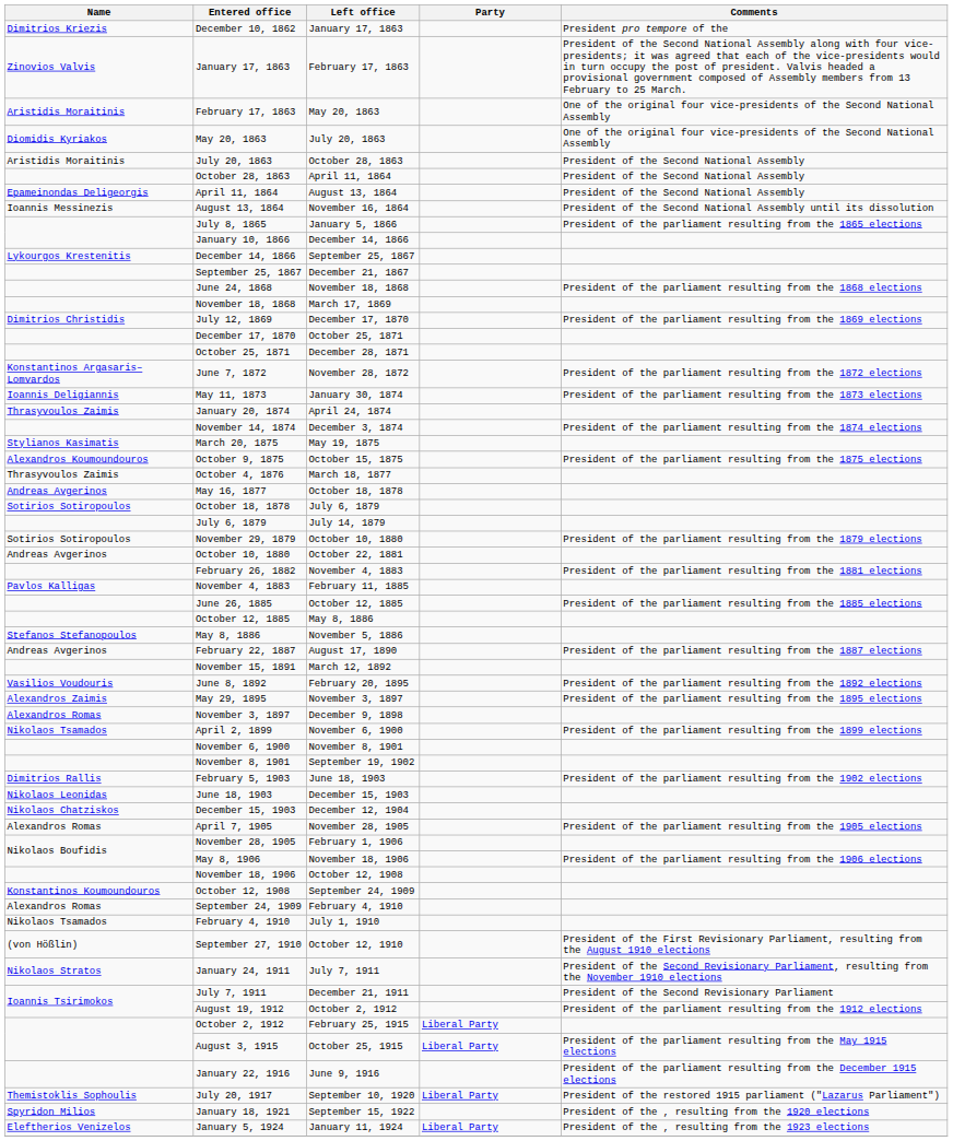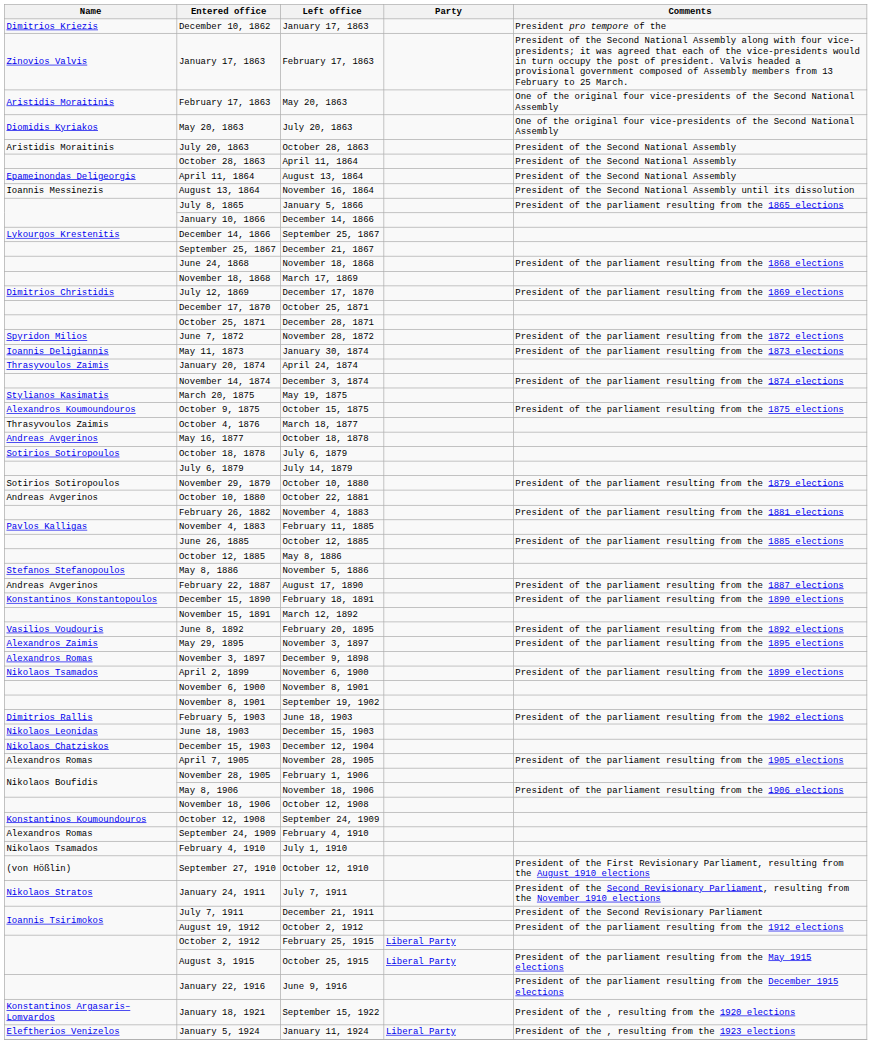 <table class="wikitable">
 <tr>
 <th style="width:20%;">Name</th>
 <th style="width:12%;">Entered office</th>
 <th style="width:12%;">Left office</th>
 <th style="width:15%;">Party</th>
 <th style="width:41%;">Comments</th>
 </tr>
 <tr>
 <td><a href='#'>Dimitrios Kriezis</a></td>
 <td>December 10, 1862</td>
 <td>January 17, 1863</td>
 <td></td>
 <td>President <em>pro tempore</em> of the </td>
 </tr>
 <tr>
 <td><a href='#'>Zinovios Valvis</a></td>
 <td>January 17, 1863</td>
 <td>February 17, 1863</td>
 <td></td>
 <td>President of the Second National Assembly along with four vice-presidents; it was agreed that each of the vice-presidents would in turn occupy the post of president. Valvis headed a provisional government composed of Assembly members from 13 February to 25 March.</td>
 </tr>
 <tr>
 <td><a href='#'>Aristidis Moraitinis</a></td>
 <td>February 17, 1863</td>
 <td>May 20, 1863</td>
 <td></td>
 <td>One of the original four vice-presidents of the Second National Assembly</td>
 </tr>
 <tr>
 <td><a href='#'>Diomidis Kyriakos</a></td>
 <td>May 20, 1863</td>
 <td>July 20, 1863</td>
 <td></td>
 <td>One of the original four vice-presidents of the Second National Assembly</td>
 </tr>
 <tr>
 <td>Aristidis Moraitinis</td>
 <td>July 20, 1863</td>
 <td>October 28, 1863</td>
 <td></td>
 <td>President of the Second National Assembly</td>
 </tr>
 <tr>
 <td></td>
 <td>October 28, 1863</td>
 <td>April 11, 1864</td>
 <td></td>
 <td>President of the Second National Assembly</td>
 </tr>
 <tr>
 <td><a href='#'>Epameinondas Deligeorgis</a></td>
 <td>April 11, 1864</td>
 <td>August 13, 1864</td>
 <td></td>
 <td>President of the Second National Assembly</td>
 </tr>
 <tr>
 <td>Ioannis Messinezis</td>
 <td>August 13, 1864</td>
 <td>November 16, 1864</td>
 <td></td>
 <td>President of the Second National Assembly until its dissolution</td>
 </tr>
 <tr>
 <td rowspan=2></td>
 <td>July 8, 1865</td>
 <td>January 5, 1866</td>
 <td></td>
 <td>President of the parliament resulting from the <a href='#'>1865 elections</a></td>
 </tr>
 <tr>
 <td>January 10, 1866</td>
 <td>December 14, 1866</td>
 <td></td>
 <td></td>
 </tr>
 <tr>
 <td><a href='#'>Lykourgos Krestenitis</a></td>
 <td>December 14, 1866</td>
 <td>September 25, 1867</td>
 <td></td>
 <td></td>
 </tr>
 <tr>
 <td></td>
 <td>September 25, 1867</td>
 <td>December 21, 1867</td>
 <td></td>
 <td></td>
 </tr>
 <tr>
 <td></td>
 <td>June 24, 1868</td>
 <td>November 18, 1868</td>
 <td></td>
 <td>President of the parliament resulting from the <a href='#'>1868 elections</a></td>
 </tr>
 <tr>
 <td></td>
 <td>November 18, 1868</td>
 <td>March 17, 1869</td>
 <td></td>
 <td></td>
 </tr>
 <tr>
 <td><a href='#'>Dimitrios Christidis</a></td>
 <td>July 12, 1869</td>
 <td>December 17, 1870</td>
 <td></td>
 <td>President of the parliament resulting from the <a href='#'>1869 elections</a></td>
 </tr>
 <tr>
 <td></td>
 <td>December 17, 1870</td>
 <td>October 25, 1871</td>
 <td></td>
 <td></td>
 </tr>
 <tr>
 <td></td>
 <td>October 25, 1871</td>
 <td>December 28, 1871</td>
 <td></td>
 <td></td>
 </tr>
 <tr>
-<td><a href='#'>Konstantinos Argasaris–Lomvardos</a></td>
+<td><a href='#'>Spyridon Milios</a></td>
 <td>June 7, 1872</td>
 <td>November 28, 1872</td>
 <td></td>
 <td>President of the parliament resulting from the <a href='#'>1872 elections</a></td>
 </tr>
 <tr>
 <td><a href='#'>Ioannis Deligiannis</a></td>
 <td>May 11, 1873</td>
 <td>January 30, 1874</td>
 <td></td>
 <td>President of the parliament resulting from the <a href='#'>1873 elections</a></td>
 </tr>
 <tr>
 <td><a href='#'>Thrasyvoulos Zaimis</a></td>
 <td>January 20, 1874</td>
 <td>April 24, 1874</td>
 <td></td>
 <td></td>
 </tr>
 <tr>
 <td></td>
 <td>November 14, 1874</td>
 <td>December 3, 1874</td>
 <td></td>
 <td>President of the parliament resulting from the <a href='#'>1874 elections</a></td>
 </tr>
 <tr>
 <td><a href='#'>Stylianos Kasimatis</a></td>
 <td>March 20, 1875</td>
 <td>May 19, 1875</td>
 <td></td>
 <td></td>
 </tr>
 <tr>
 <td><a href='#'>Alexandros Koumoundouros</a></td>
 <td>October 9, 1875</td>
 <td>October 15, 1875</td>
 <td></td>
 <td>President of the parliament resulting from the <a href='#'>1875 elections</a></td>
 </tr>
 <tr>
 <td>Thrasyvoulos Zaimis</td>
 <td>October 4, 1876</td>
 <td>March 18, 1877</td>
 <td></td>
 <td></td>
 </tr>
 <tr>
 <td><a href='#'>Andreas Avgerinos</a></td>
 <td>May 16, 1877</td>
 <td>October 18, 1878</td>
 <td></td>
 <td></td>
 </tr>
 <tr>
 <td><a href='#'>Sotirios Sotiropoulos</a></td>
 <td>October 18, 1878</td>
 <td>July 6, 1879</td>
 <td></td>
 <td></td>
 </tr>
 <tr>
 <td></td>
 <td>July 6, 1879</td>
 <td>July 14, 1879</td>
 <td></td>
 <td></td>
 </tr>
 <tr>
 <td>Sotirios Sotiropoulos</td>
 <td>November 29, 1879</td>
 <td>October 10, 1880</td>
 <td></td>
 <td>President of the parliament resulting from the <a href='#'>1879 elections</a></td>
 </tr>
 <tr>
 <td>Andreas Avgerinos</td>
 <td>October 10, 1880</td>
 <td>October 22, 1881</td>
 <td></td>
 <td></td>
 </tr>
 <tr>
 <td></td>
 <td>February 26, 1882</td>
 <td>November 4, 1883</td>
 <td></td>
 <td>President of the parliament resulting from the <a href='#'>1881 elections</a></td>
 </tr>
 <tr>
 <td><a href='#'>Pavlos Kalligas</a></td>
 <td>November 4, 1883</td>
 <td>February 11, 1885</td>
 <td></td>
 <td></td>
 </tr>
 <tr>
 <td></td>
 <td>June 26, 1885</td>
 <td>October 12, 1885</td>
 <td></td>
 <td>President of the parliament resulting from the <a href='#'>1885 elections</a></td>
 </tr>
 <tr>
 <td></td>
 <td>October 12, 1885</td>
 <td>May 8, 1886</td>
 <td></td>
 <td></td>
 </tr>
 <tr>
 <td><a href='#'>Stefanos Stefanopoulos</a></td>
 <td>May 8, 1886</td>
 <td>November 5, 1886</td>
 <td></td>
 <td></td>
 </tr>
 <tr>
 <td>Andreas Avgerinos</td>
 <td>February 22, 1887</td>
 <td>August 17, 1890</td>
 <td></td>
 <td>President of the parliament resulting from the <a href='#'>1887 elections</a></td>
+</tr>
+<tr>
+<td><a href='#'>Konstantinos Konstantopoulos</a></td>
+<td>December 15, 1890</td>
+<td>February 18, 1891</td>
+<td></td>
+<td>President of the parliament resulting from the <a href='#'>1890 elections</a></td>
 </tr>
 <tr>
 <td></td>
 <td>November 15, 1891</td>
 <td>March 12, 1892</td>
 <td></td>
 </tr>
 <tr>
 <td><a href='#'>Vasilios Voudouris</a></td>
 <td>June 8, 1892</td>
 <td>February 20, 1895</td>
 <td></td>
 <td>President of the parliament resulting from the <a href='#'>1892 elections</a></td>
 </tr>
 <tr>
 <td><a href='#'>Alexandros Zaimis</a></td>
 <td>May 29, 1895</td>
 <td>November 3, 1897</td>
 <td></td>
 <td>President of the parliament resulting from the <a href='#'>1895 elections</a></td>
 </tr>
 <tr>
 <td><a href='#'>Alexandros Romas</a></td>
 <td>November 3, 1897</td>
 <td>December 9, 1898</td>
 <td></td>
 <td></td>
 </tr>
 <tr>
 <td><a href='#'>Nikolaos Tsamados</a></td>
 <td>April 2, 1899</td>
 <td>November 6, 1900</td>
 <td></td>
 <td>President of the parliament resulting from the <a href='#'>1899 elections</a></td>
 </tr>
 <tr>
 <td></td>
 <td>November 6, 1900</td>
 <td>November 8, 1901</td>
 <td></td>
 <td></td>
 </tr>
 <tr>
 <td></td>
 <td>November 8, 1901</td>
 <td>September 19, 1902</td>
 <td></td>
 <td></td>
 </tr>
 <tr>
 <td><a href='#'>Dimitrios Rallis</a></td>
 <td>February 5, 1903</td>
 <td>June 18, 1903</td>
 <td></td>
 <td>President of the parliament resulting from the <a href='#'>1902 elections</a></td>
 </tr>
 <tr>
 <td><a href='#'>Nikolaos Leonidas</a></td>
 <td>June 18, 1903</td>
 <td>December 15, 1903</td>
 <td></td>
 <td></td>
 </tr>
 <tr>
 <td><a href='#'>Nikolaos Chatziskos</a></td>
 <td>December 15, 1903</td>
 <td>December 12, 1904</td>
 <td></td>
 <td></td>
 </tr>
 <tr>
 <td>Alexandros Romas</td>
 <td>April 7, 1905</td>
 <td>November 28, 1905</td>
 <td></td>
 <td>President of the parliament resulting from the <a href='#'>1905 elections</a></td>
 </tr>
 <tr>
 <td rowspan=2>Nikolaos Boufidis</td>
 <td>November 28, 1905</td>
 <td>February 1, 1906</td>
 <td></td>
 <td></td>
 </tr>
 <tr>
 <td>May 8, 1906</td>
 <td>November 18, 1906</td>
 <td></td>
 <td>President of the parliament resulting from the <a href='#'>1906 elections</a></td>
 </tr>
 <tr>
 <td></td>
 <td>November 18, 1906</td>
 <td>October 12, 1908</td>
 <td></td>
 <td></td>
 </tr>
 <tr>
 <td><a href='#'>Konstantinos Koumoundouros</a></td>
 <td>October 12, 1908</td>
 <td>September 24, 1909</td>
 <td></td>
 <td></td>
 </tr>
 <tr>
 <td>Alexandros Romas</td>
 <td>September 24, 1909</td>
 <td>February 4, 1910</td>
 <td></td>
 <td></td>
 </tr>
 <tr>
 <td>Nikolaos Tsamados</td>
 <td>February 4, 1910</td>
 <td>July 1, 1910</td>
 <td></td>
 <td></td>
 </tr>
 <tr>
 <td> (von Hößlin)</td>
 <td>September 27, 1910</td>
 <td>October 12, 1910</td>
 <td></td>
 <td>President of the First Revisionary Parliament, resulting from the <a href='#'>August 1910 elections</a></td>
 </tr>
 <tr>
 <td><a href='#'>Nikolaos Stratos</a></td>
 <td>January 24, 1911</td>
 <td>July 7, 1911</td>
 <td></td>
 <td>President of the <a href='#'>Second Revisionary Parliament</a>, resulting from the <a href='#'>November 1910 elections</a></td>
 </tr>
 <tr>
 <td rowspan=2><a href='#'>Ioannis Tsirimokos</a></td>
 <td>July 7, 1911</td>
 <td>December 21, 1911</td>
 <td></td>
 <td>President of the Second Revisionary Parliament</td>
 </tr>
 <tr>
 <td>August 19, 1912</td>
 <td>October 2, 1912</td>
 <td></td>
 <td>President of the parliament resulting from the <a href='#'>1912 elections</a></td>
 </tr>
 <tr>
 <td rowspan=2></td>
 <td>October 2, 1912</td>
 <td>February 25, 1915</td>
 <td><a href='#'>Liberal Party</a></td>
 <td></td>
 </tr>
 <tr>
 <td>August 3, 1915</td>
 <td>October 25, 1915</td>
 <td><a href='#'>Liberal Party</a></td>
 <td>President of the parliament resulting from the <a href='#'>May 1915 elections</a></td>
 </tr>
 <tr>
 <td></td>
 <td>January 22, 1916</td>
 <td>June 9, 1916</td>
 <td></td>
 <td>President of the parliament resulting from the <a href='#'>December 1915 elections</a></td>
 </tr>
 <tr>
-<td><a href='#'>Themistoklis Sophoulis</a></td>
-<td>July 20, 1917</td>
-<td>September 10, 1920</td>
-<td><a href='#'>Liberal Party</a></td>
-<td>President of the restored 1915 parliament ("<a href='#'>Lazarus</a> Parliament")</td>
-</tr>
-<tr>
-<td><a href='#'>Spyridon Milios</a></td>
+<td><a href='#'>Konstantinos Argasaris–Lomvardos</a></td>
 <td>January 18, 1921</td>
 <td>September 15, 1922</td>
 <td></td>
 <td>President of the , resulting from the <a href='#'>1920 elections</a></td>
 </tr>
 <tr>
 <td><a href='#'>Eleftherios Venizelos</a></td>
 <td>January 5, 1924</td>
 <td>January 11, 1924</td>
 <td><a href='#'>Liberal Party</a></td>
 <td>President of the , resulting from the <a href='#'>1923 elections</a></td>
 </tr>
 <tr>
 </tr>
 </table>
